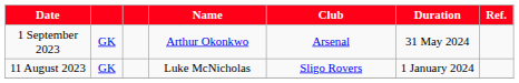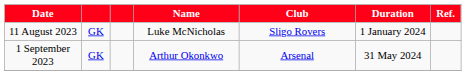 <table class="wikitable" style="text-align:center; font-size:90%">
 <tr>
 <th style="background:#ff0018; color:#fff; width:120px;">Date</th>
 <th style="background:#ff0018; color:#fff; width:40px;"></th>
 <th style="background:#ff0018; color:#fff; width:40px;"></th>
 <th style="background:#ff0018; color:#fff; width:180px;">Name</th>
 <th style="background:#ff0018; color:#fff; width:220px;">Club</th>
 <th style="background:#ff0018; color:#fff; width:120px;">Duration</th>
 <th style="background:#ff0018; color:#fff; width:40px;">Ref.</th>
 </tr>
 <tr>
+<td>11 August 2023</td>
+<td><a href='#'>GK</a></td>
+<td></td>
+<td>Luke McNicholas</td>
+<td> <a href='#'>Sligo Rovers</a></td>
+<td>1 January 2024</td>
+<td></td>
+</tr>
+<tr>
 <td>1 September 2023</td>
 <td><a href='#'>GK</a></td>
 <td></td>
 <td><a href='#'>Arthur Okonkwo</a></td>
 <td> <a href='#'>Arsenal</a></td>
 <td>31 May 2024</td>
 <td></td>
 </tr>
 <tr>
-<td>11 August 2023</td>
-<td><a href='#'>GK</a></td>
-<td></td>
-<td>Luke McNicholas</td>
-<td> <a href='#'>Sligo Rovers</a></td>
-<td>1 January 2024</td>
-<td></td>
-</tr>
-<tr>
 </tr>
 </table>
